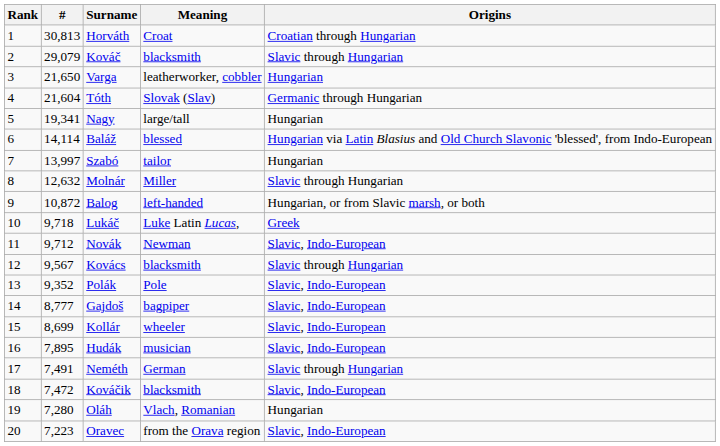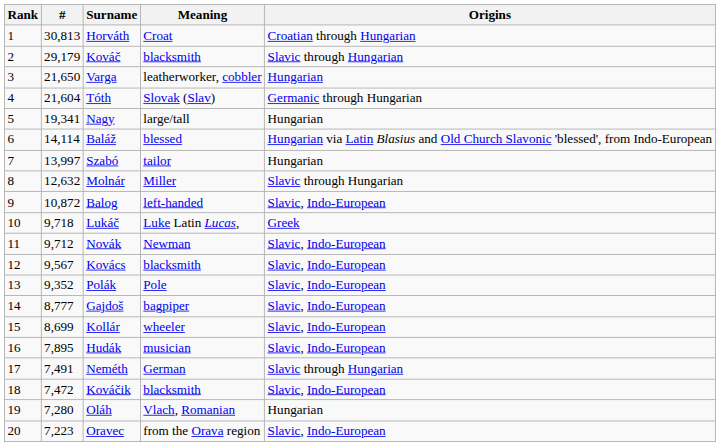 <table class="wikitable">
 <tr>
 <th>Rank</th>
 <th>#</th>
 <th>Surname</th>
 <th>Meaning</th>
 <th>Origins</th>
 </tr>
 <tr>
 <td>1</td>
 <td>30,813</td>
 <td><a href='#'>Horváth</a></td>
 <td><a href='#'>Croat</a></td>
 <td><a href='#'>Croatian</a> through <a href='#'>Hungarian</a></td>
 </tr>
 <tr>
 <td>2</td>
-<td>29,079</td>
+<td>29,179</td>
 <td><a href='#'>Kováč</a></td>
 <td><a href='#'>blacksmith</a></td>
 <td><a href='#'>Slavic</a> through <a href='#'>Hungarian</a></td>
 </tr>
 <tr>
 <td>3</td>
 <td>21,650</td>
 <td><a href='#'>Varga</a></td>
 <td>leatherworker, <a href='#'>cobbler</a></td>
 <td><a href='#'>Hungarian</a></td>
 </tr>
 <tr>
 <td>4</td>
 <td>21,604</td>
 <td><a href='#'>Tóth</a></td>
 <td><a href='#'>Slovak</a> (<a href='#'>Slav</a>)</td>
 <td><a href='#'>Germanic</a> through Hungarian</td>
 </tr>
 <tr>
 <td>5</td>
 <td>19,341</td>
 <td><a href='#'>Nagy</a></td>
 <td>large/tall</td>
 <td>Hungarian</td>
 </tr>
 <tr>
 <td>6</td>
 <td>14,114</td>
 <td><a href='#'>Baláž</a></td>
 <td><a href='#'>blessed</a></td>
 <td><a href='#'>Hungarian</a> via <a href='#'>Latin</a> <em>Blasius</em> and <a href='#'>Old Church Slavonic</a> 'blessed', from Indo-European</td>
 </tr>
 <tr>
 <td>7</td>
 <td>13,997</td>
 <td><a href='#'>Szabó</a></td>
 <td><a href='#'>tailor</a></td>
 <td>Hungarian</td>
 </tr>
 <tr>
 <td>8</td>
 <td>12,632</td>
 <td><a href='#'>Molnár</a></td>
 <td><a href='#'>Miller</a></td>
 <td><a href='#'>Slavic</a> through Hungarian</td>
 </tr>
 <tr>
 <td>9</td>
 <td>10,872</td>
 <td><a href='#'>Balog</a></td>
 <td><a href='#'>left-handed</a></td>
-<td>Hungarian, or from Slavic <a href='#'>marsh</a>, or both</td>
+<td><a href='#'>Slavic</a>, <a href='#'>Indo-European</a></td>
 </tr>
 <tr>
 <td>10</td>
 <td>9,718</td>
 <td><a href='#'>Lukáč</a></td>
 <td><a href='#'>Luke</a> Latin <em><a href='#'>Lucas</a></em>,</td>
 <td><a href='#'>Greek</a></td>
 </tr>
 <tr>
 <td>11</td>
 <td>9,712</td>
 <td><a href='#'>Novák</a></td>
 <td><a href='#'>Newman</a></td>
 <td><a href='#'>Slavic</a>, <a href='#'>Indo-European</a></td>
 </tr>
 <tr>
 <td>12</td>
 <td>9,567</td>
 <td><a href='#'>Kovács</a></td>
 <td><a href='#'>blacksmith</a></td>
-<td><a href='#'>Slavic</a> through <a href='#'>Hungarian</a></td>
+<td><a href='#'>Slavic</a>, <a href='#'>Indo-European</a></td>
 </tr>
 <tr>
 <td>13</td>
 <td>9,352</td>
 <td><a href='#'>Polák</a></td>
 <td><a href='#'>Pole</a></td>
 <td><a href='#'>Slavic</a>, <a href='#'>Indo-European</a></td>
 </tr>
 <tr>
 <td>14</td>
 <td>8,777</td>
 <td><a href='#'>Gajdoš</a></td>
 <td><a href='#'>bagpiper</a></td>
 <td><a href='#'>Slavic</a>, <a href='#'>Indo-European</a></td>
 </tr>
 <tr>
 <td>15</td>
 <td>8,699</td>
 <td><a href='#'>Kollár</a></td>
 <td><a href='#'>wheeler</a></td>
 <td><a href='#'>Slavic</a>, <a href='#'>Indo-European</a></td>
 </tr>
 <tr>
 <td>16</td>
 <td>7,895</td>
 <td><a href='#'>Hudák</a></td>
 <td><a href='#'>musician</a></td>
 <td><a href='#'>Slavic</a>, <a href='#'>Indo-European</a></td>
 </tr>
 <tr>
 <td>17</td>
 <td>7,491</td>
 <td><a href='#'>Neméth</a></td>
 <td><a href='#'>German</a></td>
 <td><a href='#'>Slavic</a> through <a href='#'>Hungarian</a></td>
 </tr>
 <tr>
 <td>18</td>
 <td>7,472</td>
 <td><a href='#'>Kováčik</a></td>
 <td><a href='#'>blacksmith</a></td>
 <td><a href='#'>Slavic</a>, <a href='#'>Indo-European</a></td>
 </tr>
 <tr>
 <td>19</td>
 <td>7,280</td>
 <td><a href='#'>Oláh</a></td>
 <td><a href='#'>Vlach</a>, <a href='#'>Romanian</a></td>
 <td>Hungarian</td>
 </tr>
 <tr>
 <td>20</td>
 <td>7,223</td>
 <td><a href='#'>Oravec</a></td>
 <td>from the <a href='#'>Orava</a> region</td>
 <td><a href='#'>Slavic</a>, <a href='#'>Indo-European</a></td>
 </tr>
 </table>
